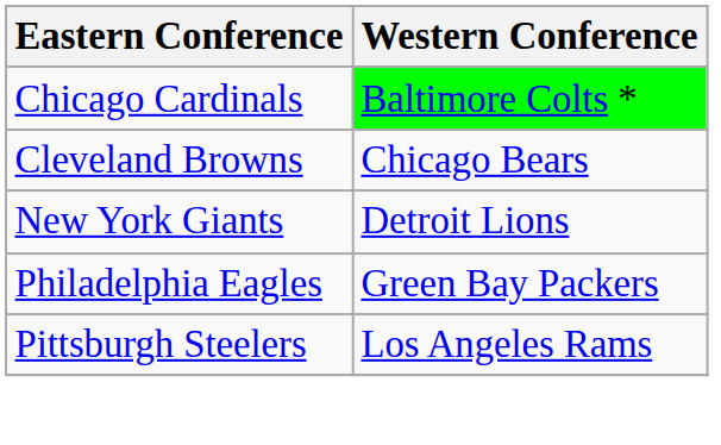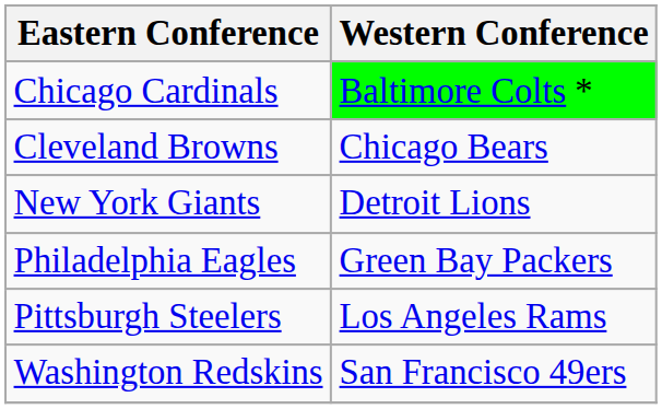 <table class="wikitable">
 <tr>
 <th><strong>Eastern Conference</strong></th>
 <th><strong>Western Conference</strong></th>
 </tr>
 <tr>
 <td><a href='#'>Chicago Cardinals</a></td>
 <td style="background-color: #00FF00; "><a href='#'>Baltimore Colts</a> *</td>
 </tr>
 <tr>
 <td><a href='#'>Cleveland Browns</a></td>
 <td><a href='#'>Chicago Bears</a></td>
 </tr>
 <tr>
 <td><a href='#'>New York Giants</a></td>
 <td><a href='#'>Detroit Lions</a></td>
 </tr>
 <tr>
 <td><a href='#'>Philadelphia Eagles</a></td>
 <td><a href='#'>Green Bay Packers</a></td>
 </tr>
 <tr>
 <td><a href='#'>Pittsburgh Steelers</a></td>
 <td><a href='#'>Los Angeles Rams</a></td>
 </tr>
 <tr>
+<td><a href='#'>Washington Redskins</a></td>
+<td><a href='#'>San Francisco 49ers</a></td>
+</tr>
+<tr>
 </tr>
 </table>
